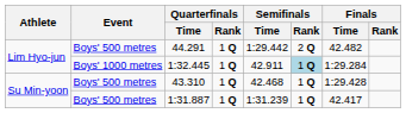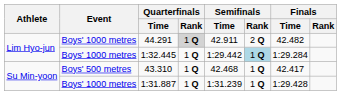 <table class="wikitable" style="font-size:90%;">
 <tr>
 <th rowspan=2>Athlete</th>
 <th rowspan=2>Event</th>
 <th colspan=2>Quarterfinals</th>
 <th colspan=2>Semifinals</th>
 <th colspan=2>Finals</th>
 </tr>
 <tr>
 <th>Time</th>
 <th>Rank</th>
 <th>Time</th>
 <th>Rank</th>
 <th>Time</th>
 <th>Rank</th>
 </tr>
 <tr>
 <td rowspan=2><a href='#'>Lim Hyo-jun</a></td>
-<td><a href='#'>Boys' 500 metres</a></td>
+<td><a href='#'>Boys' 1000 metres</a></td>
 <td align=center>44.291</td>
-<td align=center>1 <strong>Q</strong></td>
-<td align=center>1:29.442</td>
+<td align=center style="background: lightgrey;">1 <strong>Q</strong></td>
+<td align=center>42.911</td>
 <td align=center>2 <strong>Q</strong></td>
 <td align=center>42.482</td>
 <td align=center></td>
 </tr>
 <tr>
 <td><a href='#'>Boys' 1000 metres</a></td>
 <td align=center>1:32.445</td>
 <td align=center>1 <strong>Q</strong></td>
-<td align=center>42.911</td>
+<td align=center>1:29.442</td>
 <td align=center style="background: lightblue;">1 <strong>Q</strong></td>
 <td align=center>1:29.284</td>
 <td align=center></td>
 </tr>
 <tr>
 <td rowspan=2><a href='#'>Su Min-yoon</a></td>
 <td><a href='#'>Boys' 500 metres</a></td>
 <td align=center>43.310</td>
 <td align=center>1 <strong>Q</strong></td>
 <td align=center>42.468</td>
 <td align=center>1 <strong>Q</strong></td>
-<td align=center>1:29.428</td>
+<td align=center>42.417</td>
 <td align=center></td>
 </tr>
 <tr>
-<td><a href='#'>Boys' 500 metres</a></td>
+<td><a href='#'>Boys' 1000 metres</a></td>
 <td align=center>1:31.887</td>
 <td align=center>1 <strong>Q</strong></td>
 <td align=center>1:31.239</td>
 <td align=center>1 <strong>Q</strong></td>
-<td align=center>42.417</td>
+<td align=center>1:29.428</td>
 <td align=center></td>
 </tr>
 </table>
